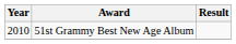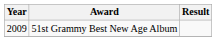 <table class="wikitable">
 <tr>
 <th>Year</th>
 <th>Award</th>
 <th>Result</th>
 </tr>
 <tr>
-<td>2010</td>
+<td>2009</td>
 <td>51st Grammy Best New Age Album</td>
 <td></td>
 </tr>
 <tr>
 </tr>
 </table>
